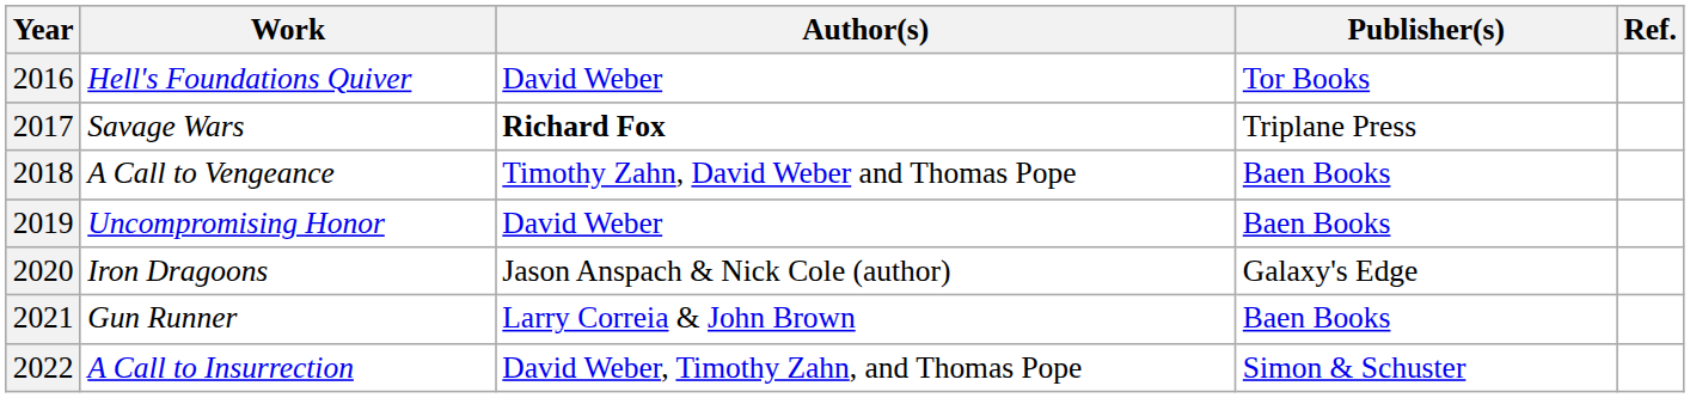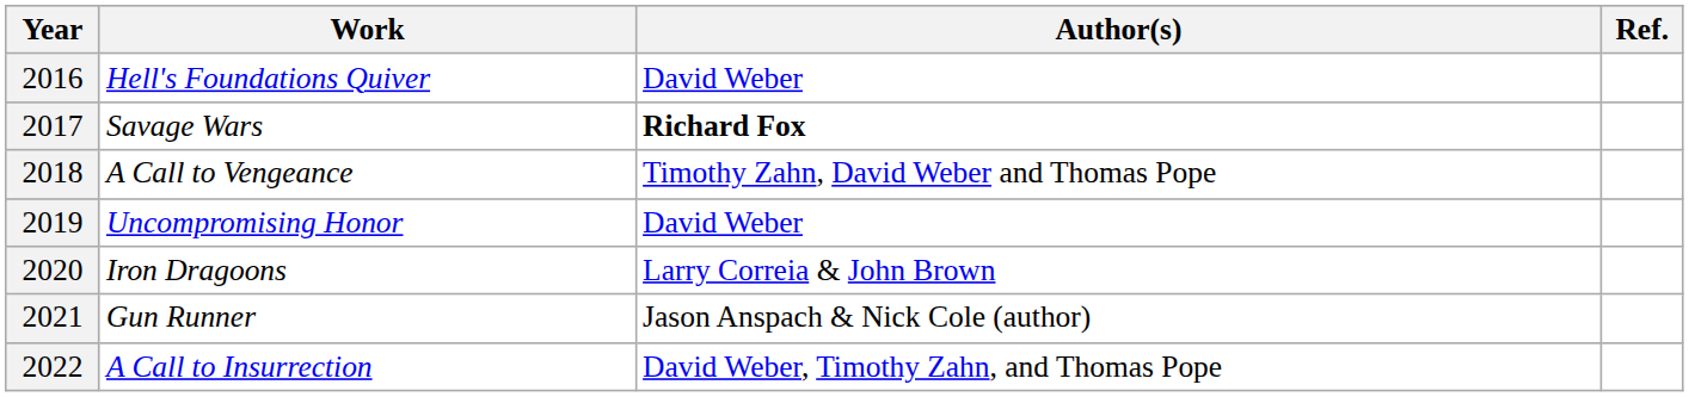 <table class="sortable wikitable" width="100%" cellpadding="5" style="margin: 1em auto 1em auto">
 <tr>
 <th width="4%" scope="col">Year</th>
 <th width="25%" scope="col">Work</th>
 <th width="45%" scope="col" class="unsortable">Author(s)</th>
-<th width="23%" scope="col" class="unsortable">Publisher(s)</th>
 <th width="3%" scope="col" class="unsortable">Ref.</th>
 </tr>
 <tr style="background:#FFFFFF;">
 <th scope="row" align="center" rowspan="1" style="font-weight:normal;">2016</th>
 <td><em><a href='#'>Hell's Foundations Quiver</a></em></td>
 <td><a href='#'>David Weber</a></td>
-<td><a href='#'>Tor Books</a></td>
 <td align="center"></td>
 </tr>
 <tr style="background:#FFFFFF;">
 <th scope="row" align="center" rowspan="1" style="font-weight:normal;">2017</th>
 <td><em>Savage Wars</em></td>
 <td><strong>Richard Fox</strong></td>
-<td>Triplane Press</td>
 <td align="center"></td>
 </tr>
 <tr style="background:#FFFFFF;">
 <th scope="row" align="center" rowspan="1" style="font-weight:normal;">2018</th>
 <td><em>A Call to Vengeance</em></td>
 <td><a href='#'>Timothy Zahn</a>, <a href='#'>David Weber</a> and Thomas Pope</td>
-<td><a href='#'>Baen Books</a></td>
 <td align="center"></td>
 </tr>
 <tr style="background:#FFFFFF;">
 <th scope="row" align="center" rowspan="1" style="font-weight:normal;">2019</th>
 <td><em><a href='#'>Uncompromising Honor</a></em></td>
 <td><a href='#'>David Weber</a></td>
-<td><a href='#'>Baen Books</a></td>
 <td align="center"></td>
 </tr>
 <tr style="background:#FFFFFF;">
 <th scope="row" align="center" rowspan="1" style="font-weight:normal;">2020</th>
 <td><em>Iron Dragoons</em></td>
-<td>Jason Anspach & Nick Cole (author)</td>
-<td>Galaxy's Edge</td>
+<td><a href='#'>Larry Correia</a> & <a href='#'>John  Brown</a></td>
 <td align="center"></td>
 </tr>
 <tr style="background:#FFFFFF;">
 <th scope="row" align="center" rowspan="1" style="font-weight:normal;">2021</th>
 <td><em>Gun Runner</em></td>
-<td><a href='#'>Larry Correia</a> & <a href='#'>John  Brown</a></td>
-<td><a href='#'>Baen Books</a></td>
+<td>Jason Anspach & Nick Cole (author)</td>
 <td align="center"></td>
 </tr>
 <tr style="background:#FFFFFF;">
 <th scope="row" align="center" rowspan="1" style="font-weight:normal;">2022</th>
 <td><em><a href='#'>A Call to Insurrection</a></em></td>
 <td><a href='#'>David Weber</a>, <a href='#'>Timothy Zahn</a>, and Thomas Pope</td>
-<td><a href='#'>Simon & Schuster</a></td>
 <td align="center"></td>
 </tr>
 </table>
